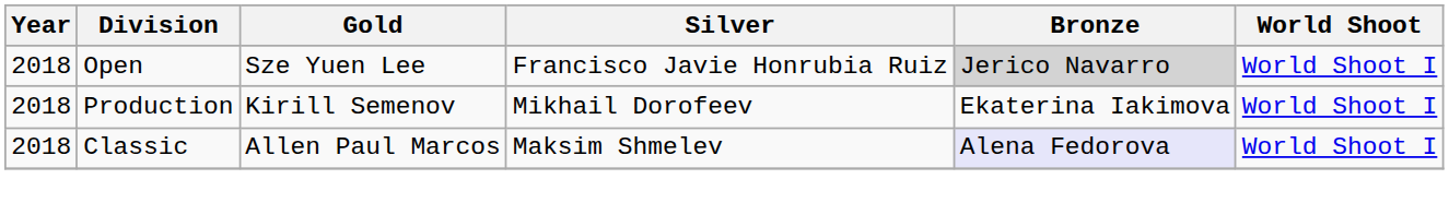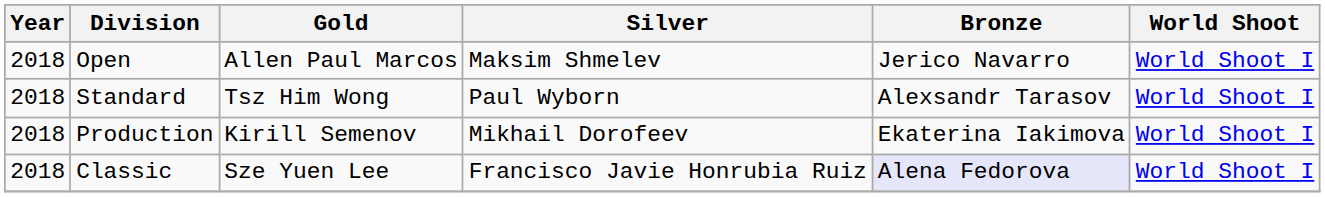 <table class="wikitable sortable" style="text-align: left;">
 <tr>
 <th>Year</th>
 <th>Division</th>
 <th> Gold</th>
 <th> Silver</th>
 <th> Bronze</th>
 <th>World Shoot</th>
 </tr>
 <tr>
 <td>2018</td>
 <td>Open</td>
-<td> Sze Yuen Lee</td>
-<td> Francisco Javie Honrubia Ruiz</td>
-<td style="background: lightgrey;"> Jerico Navarro</td>
+<td> Allen Paul Marcos</td>
+<td> Maksim Shmelev</td>
+<td> Jerico Navarro</td>
+<td><a href='#'>World Shoot I</a></td>
+</tr>
+<tr>
+<td>2018</td>
+<td>Standard</td>
+<td> Tsz Him Wong</td>
+<td> Paul Wyborn</td>
+<td> Alexsandr Tarasov</td>
 <td><a href='#'>World Shoot I</a></td>
 </tr>
 <tr>
 <td>2018</td>
 <td>Production</td>
 <td> Kirill Semenov</td>
 <td> Mikhail Dorofeev</td>
 <td> Ekaterina Iakimova</td>
 <td><a href='#'>World Shoot I</a></td>
 </tr>
 <tr>
 <td>2018</td>
 <td>Classic</td>
-<td> Allen Paul Marcos</td>
-<td> Maksim Shmelev</td>
+<td> Sze Yuen Lee</td>
+<td> Francisco Javie Honrubia Ruiz</td>
 <td style="background: lavender;"> Alena Fedorova</td>
 <td><a href='#'>World Shoot I</a></td>
 </tr>
 <tr>
 </tr>
 </table>
